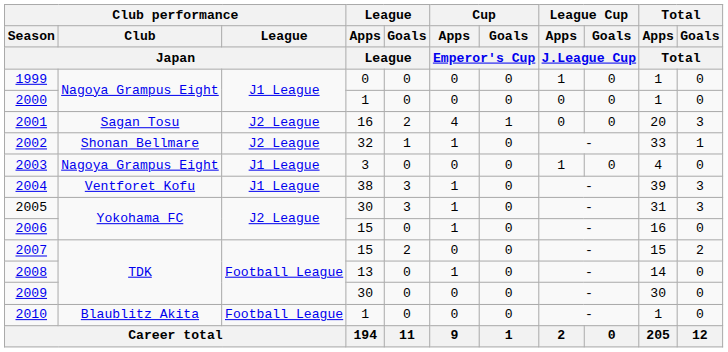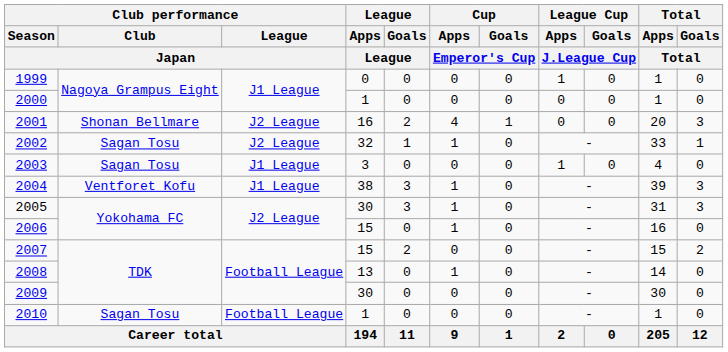 <table class="wikitable" style="text-align:center">
 <tr>
 <th colspan=3>Club performance</th>
 <th colspan=2>League</th>
 <th colspan=2>Cup</th>
 <th colspan=2>League Cup</th>
 <th colspan=2>Total</th>
 </tr>
 <tr>
 <th>Season</th>
 <th>Club</th>
 <th>League</th>
 <th>Apps</th>
 <th>Goals</th>
 <th>Apps</th>
 <th>Goals</th>
 <th>Apps</th>
 <th>Goals</th>
 <th>Apps</th>
 <th>Goals</th>
 </tr>
 <tr>
 <th colspan=3>Japan</th>
 <th colspan=2>League</th>
 <th colspan=2><a href='#'>Emperor's Cup</a></th>
 <th colspan=2><a href='#'>J.League Cup</a></th>
 <th colspan=2>Total</th>
 </tr>
 <tr>
 <td><a href='#'>1999</a></td>
 <td rowspan="2"><a href='#'>Nagoya Grampus Eight</a></td>
 <td rowspan="2"><a href='#'>J1 League</a></td>
 <td>0</td>
 <td>0</td>
 <td>0</td>
 <td>0</td>
 <td>1</td>
 <td>0</td>
 <td>1</td>
 <td>0</td>
 </tr>
 <tr>
 <td><a href='#'>2000</a></td>
 <td>1</td>
 <td>0</td>
 <td>0</td>
 <td>0</td>
 <td>0</td>
 <td>0</td>
 <td>1</td>
 <td>0</td>
 </tr>
 <tr>
 <td><a href='#'>2001</a></td>
-<td><a href='#'>Sagan Tosu</a></td>
+<td><a href='#'>Shonan Bellmare</a></td>
 <td><a href='#'>J2 League</a></td>
 <td>16</td>
 <td>2</td>
 <td>4</td>
 <td>1</td>
 <td>0</td>
 <td>0</td>
 <td>20</td>
 <td>3</td>
 </tr>
 <tr>
 <td><a href='#'>2002</a></td>
-<td><a href='#'>Shonan Bellmare</a></td>
+<td><a href='#'>Sagan Tosu</a></td>
 <td><a href='#'>J2 League</a></td>
 <td>32</td>
 <td>1</td>
 <td>1</td>
 <td>0</td>
 <td colspan="2">-</td>
 <td>33</td>
 <td>1</td>
 </tr>
 <tr>
 <td><a href='#'>2003</a></td>
-<td><a href='#'>Nagoya Grampus Eight</a></td>
+<td><a href='#'>Sagan Tosu</a></td>
 <td><a href='#'>J1 League</a></td>
 <td>3</td>
 <td>0</td>
 <td>0</td>
 <td>0</td>
 <td>1</td>
 <td>0</td>
 <td>4</td>
 <td>0</td>
 </tr>
 <tr>
 <td><a href='#'>2004</a></td>
 <td><a href='#'>Ventforet Kofu</a></td>
 <td><a href='#'>J1 League</a></td>
 <td>38</td>
 <td>3</td>
 <td>1</td>
 <td>0</td>
 <td colspan="2">-</td>
 <td>39</td>
 <td>3</td>
 </tr>
 <tr>
 <td>2005</td>
 <td rowspan="2"><a href='#'>Yokohama FC</a></td>
 <td rowspan="2"><a href='#'>J2 League</a></td>
 <td>30</td>
 <td>3</td>
 <td>1</td>
 <td>0</td>
 <td colspan="2">-</td>
 <td>31</td>
 <td>3</td>
 </tr>
 <tr>
 <td><a href='#'>2006</a></td>
 <td>15</td>
 <td>0</td>
 <td>1</td>
 <td>0</td>
 <td colspan="2">-</td>
 <td>16</td>
 <td>0</td>
 </tr>
 <tr>
 <td><a href='#'>2007</a></td>
 <td rowspan="3"><a href='#'>TDK</a></td>
 <td rowspan="3"><a href='#'>Football League</a></td>
 <td>15</td>
 <td>2</td>
 <td>0</td>
 <td>0</td>
 <td colspan="2">-</td>
 <td>15</td>
 <td>2</td>
 </tr>
 <tr>
 <td><a href='#'>2008</a></td>
 <td>13</td>
 <td>0</td>
 <td>1</td>
 <td>0</td>
 <td colspan="2">-</td>
 <td>14</td>
 <td>0</td>
 </tr>
 <tr>
 <td><a href='#'>2009</a></td>
 <td>30</td>
 <td>0</td>
 <td>0</td>
 <td>0</td>
 <td colspan="2">-</td>
 <td>30</td>
 <td>0</td>
 </tr>
 <tr>
 <td><a href='#'>2010</a></td>
-<td><a href='#'>Blaublitz Akita</a></td>
+<td><a href='#'>Sagan Tosu</a></td>
 <td><a href='#'>Football League</a></td>
 <td>1</td>
 <td>0</td>
 <td>0</td>
 <td>0</td>
 <td colspan="2">-</td>
 <td>1</td>
 <td>0</td>
 </tr>
 <tr>
 <th colspan=3>Career total</th>
 <th>194</th>
 <th>11</th>
 <th>9</th>
 <th>1</th>
 <th>2</th>
 <th>0</th>
 <th>205</th>
 <th>12</th>
 </tr>
 </table>
